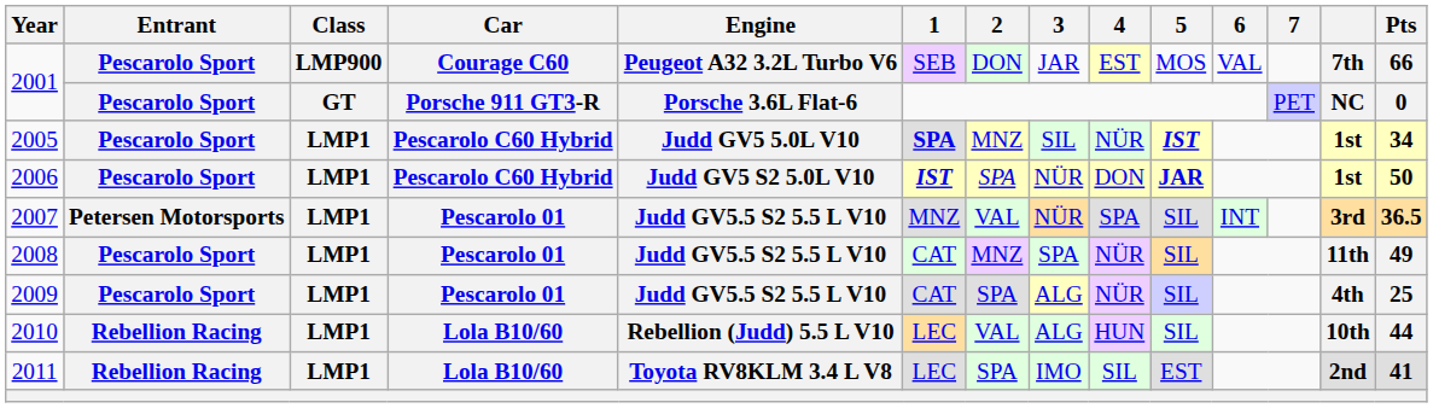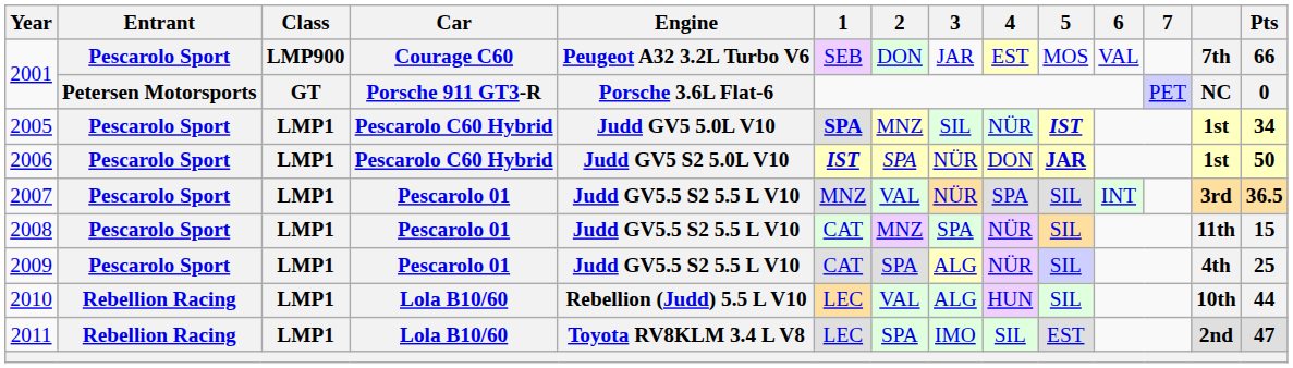 <table class="wikitable" style="text-align:center; font-size:85%">
 <tr>
 <th>Year</th>
 <th>Entrant</th>
 <th>Class</th>
 <th>Car</th>
 <th>Engine</th>
 <th>1</th>
 <th>2</th>
 <th>3</th>
 <th>4</th>
 <th>5</th>
 <th>6</th>
 <th>7</th>
 <th></th>
 <th>Pts</th>
 </tr>
 <tr>
 <td rowspan=2><a href='#'>2001</a></td>
 <th nowrap><a href='#'>Pescarolo Sport</a></th>
 <th>LMP900</th>
 <th nowrap><a href='#'>Courage C60</a></th>
 <th nowrap><a href='#'>Peugeot</a> A32 3.2L Turbo V6</th>
 <td style="background:#EFCFFF;"><a href='#'>SEB</a><br></td>
 <td style="background:#DFFFDF;"><a href='#'>DON</a><br></td>
 <td><a href='#'>JAR</a></td>
 <td style="background:#FFFFBF;"><a href='#'>EST</a><br></td>
 <td><a href='#'>MOS</a></td>
 <td><a href='#'>VAL</a></td>
 <td></td>
 <th>7th</th>
 <th>66</th>
 </tr>
 <tr>
-<th nowrap><a href='#'>Pescarolo Sport</a></th>
+<th nowrap>Petersen Motorsports</th>
 <th>GT</th>
 <th nowrap><a href='#'>Porsche 911 GT3</a>-R</th>
 <th nowrap><a href='#'>Porsche</a> 3.6L Flat-6</th>
 <td colspan=6></td>
 <td style="background:#CFCFFF;"><a href='#'>PET</a><br></td>
 <th>NC</th>
 <th>0</th>
 </tr>
 <tr>
 <td><a href='#'>2005</a></td>
 <th nowrap><a href='#'>Pescarolo Sport</a></th>
 <th>LMP1</th>
 <th nowrap><a href='#'>Pescarolo C60 Hybrid</a></th>
 <th nowrap><a href='#'>Judd</a> GV5 5.0L V10</th>
 <td style="background:#DFDFDF;"><strong><a href='#'>SPA</a></strong><br></td>
 <td style="background:#FFFFBF;"><a href='#'>MNZ</a><br></td>
 <td style="background:#DFFFDF;"><a href='#'>SIL</a><br></td>
 <td style="background:#DFFFDF;"><a href='#'>NÜR</a><br></td>
 <td style="background:#FFFFBF;"><strong><em><a href='#'>IST</a></em></strong><br></td>
 <td colspan=2></td>
 <th style="background:#FFFFBF;">1st</th>
 <th style="background:#FFFFBF;">34</th>
 </tr>
 <tr>
 <td><a href='#'>2006</a></td>
 <th nowrap><a href='#'>Pescarolo Sport</a></th>
 <th>LMP1</th>
 <th nowrap><a href='#'>Pescarolo C60 Hybrid</a></th>
 <th nowrap><a href='#'>Judd</a> GV5 S2 5.0L V10</th>
 <td style="background:#FFFFBF;"><strong><em><a href='#'>IST</a></em></strong><br></td>
 <td style="background:#FFFFBF;"><em><a href='#'>SPA</a></em><br></td>
 <td style="background:#FFFFBF;"><a href='#'>NÜR</a><br></td>
 <td style="background:#FFFFBF;"><a href='#'>DON</a><br></td>
 <td style="background:#FFFFBF;"><strong><a href='#'>JAR</a></strong><br></td>
 <td colspan=2></td>
 <th style="background:#FFFFBF;">1st</th>
 <th style="background:#FFFFBF;">50</th>
 </tr>
 <tr>
 <td><a href='#'>2007</a></td>
-<th nowrap>Petersen Motorsports</th>
+<th nowrap><a href='#'>Pescarolo Sport</a></th>
 <th>LMP1</th>
 <th nowrap><a href='#'>Pescarolo 01</a></th>
 <th nowrap><a href='#'>Judd</a> GV5.5 S2 5.5 L V10</th>
 <td style="background:#DFDFDF;"><a href='#'>MNZ</a><br></td>
 <td style="background:#DFFFDF;"><a href='#'>VAL</a><br></td>
 <td style="background:#ffdf9f;"><a href='#'>NÜR</a><br></td>
 <td style="background:#DFDFDF;"><a href='#'>SPA</a><br></td>
 <td style="background:#DFDFDF;"><a href='#'>SIL</a><br></td>
 <td style="background:#DFFFDF;"><a href='#'>INT</a><br></td>
 <td></td>
 <th style="background:#ffdf9f;">3rd</th>
 <th style="background:#ffdf9f;">36.5</th>
 </tr>
 <tr>
 <td><a href='#'>2008</a></td>
 <th nowrap><a href='#'>Pescarolo Sport</a></th>
 <th>LMP1</th>
 <th nowrap><a href='#'>Pescarolo 01</a></th>
 <th nowrap><a href='#'>Judd</a> GV5.5 S2 5.5 L V10</th>
 <td style="background:#DFFFDF;"><a href='#'>CAT</a><br></td>
 <td style="background:#EFCFFF;"><a href='#'>MNZ</a><br></td>
 <td style="background:#DFFFDF;"><a href='#'>SPA</a><br></td>
 <td style="background:#EFCFFF;"><a href='#'>NÜR</a><br></td>
 <td style="background:#ffdf9f;"><a href='#'>SIL</a><br></td>
 <td colspan=2></td>
 <th>11th</th>
-<th>49</th>
+<th>15</th>
 </tr>
 <tr>
 <td><a href='#'>2009</a></td>
 <th nowrap><a href='#'>Pescarolo Sport</a></th>
 <th>LMP1</th>
 <th nowrap><a href='#'>Pescarolo 01</a></th>
 <th nowrap><a href='#'>Judd</a> GV5.5 S2 5.5 L V10</th>
 <td style="background:#DFDFDF;"><a href='#'>CAT</a><br></td>
 <td style="background:#DFDFDF;"><a href='#'>SPA</a><br></td>
 <td style="background:#FFFFBF;"><a href='#'>ALG</a><br></td>
 <td style="background:#EFCFFF;"><a href='#'>NÜR</a><br></td>
 <td style="background:#CFCFFF;"><a href='#'>SIL</a><br></td>
 <td colspan=2></td>
 <th>4th</th>
 <th>25</th>
 </tr>
 <tr>
 <td><a href='#'>2010</a></td>
 <th nowrap><a href='#'>Rebellion Racing</a></th>
 <th>LMP1</th>
 <th nowrap><a href='#'>Lola B10/60</a></th>
 <th nowrap>Rebellion (<a href='#'>Judd</a>) 5.5 L V10</th>
 <td style="background:#ffdf9f;"><a href='#'>LEC</a><br></td>
 <td style="background:#DFFFDF;"><a href='#'>VAL</a><br></td>
 <td style="background:#DFFFDF;"><a href='#'>ALG</a><br></td>
 <td style="background:#EFCFFF;"><a href='#'>HUN</a><br></td>
 <td style="background:#DFFFDF;"><a href='#'>SIL</a><br></td>
 <td colspan=2></td>
 <th>10th</th>
 <th>44</th>
 </tr>
 <tr>
 <td><a href='#'>2011</a></td>
 <th nowrap><a href='#'>Rebellion Racing</a></th>
 <th>LMP1</th>
 <th nowrap><a href='#'>Lola B10/60</a></th>
 <th nowrap><a href='#'>Toyota</a> RV8KLM 3.4 L V8</th>
 <td style="background:#DFDFDF;"><a href='#'>LEC</a><br></td>
 <td style="background:#DFFFDF;"><a href='#'>SPA</a><br></td>
 <td style="background:#DFFFDF;"><a href='#'>IMO</a><br></td>
 <td style="background:#DFFFDF;"><a href='#'>SIL</a><br></td>
 <td style="background:#DFDFDF;"><a href='#'>EST</a><br></td>
 <td colspan=2></td>
 <th style="background:#DFDFDF;">2nd</th>
-<th style="background:#DFDFDF;">41</th>
+<th style="background:#DFDFDF;">47</th>
 </tr>
 <tr>
 <th colspan="14"></th>
 </tr>
 </table>
